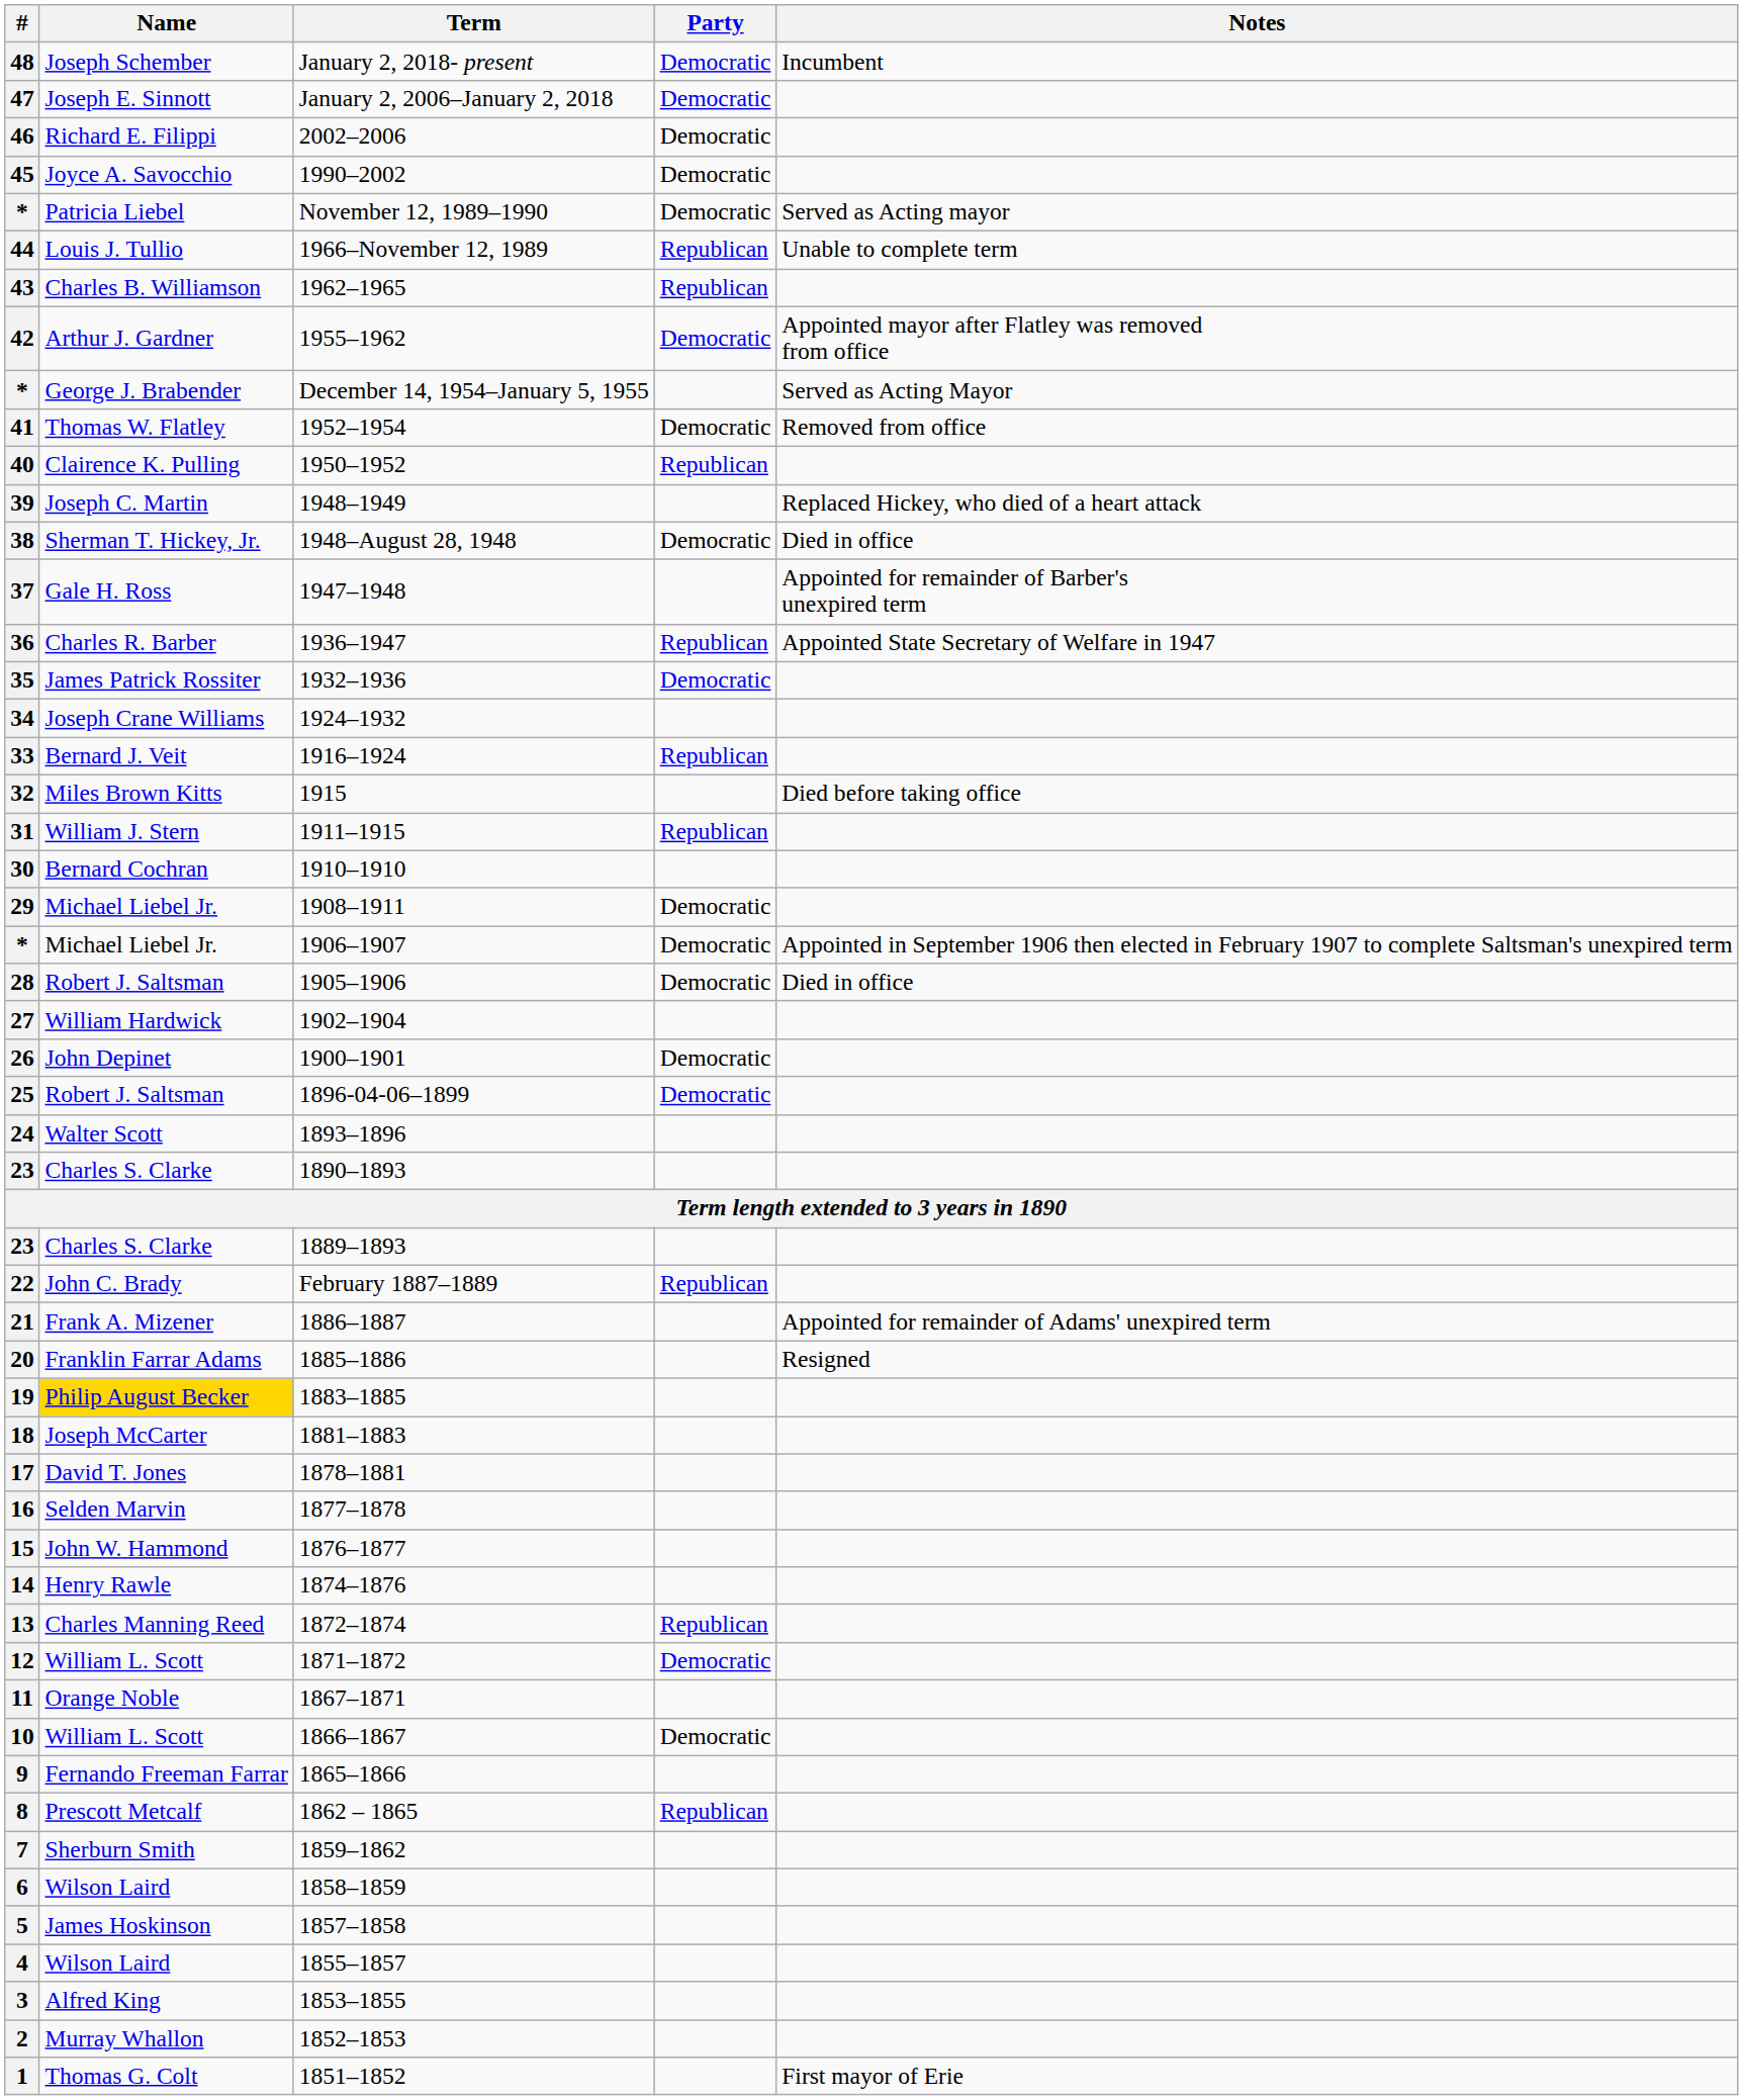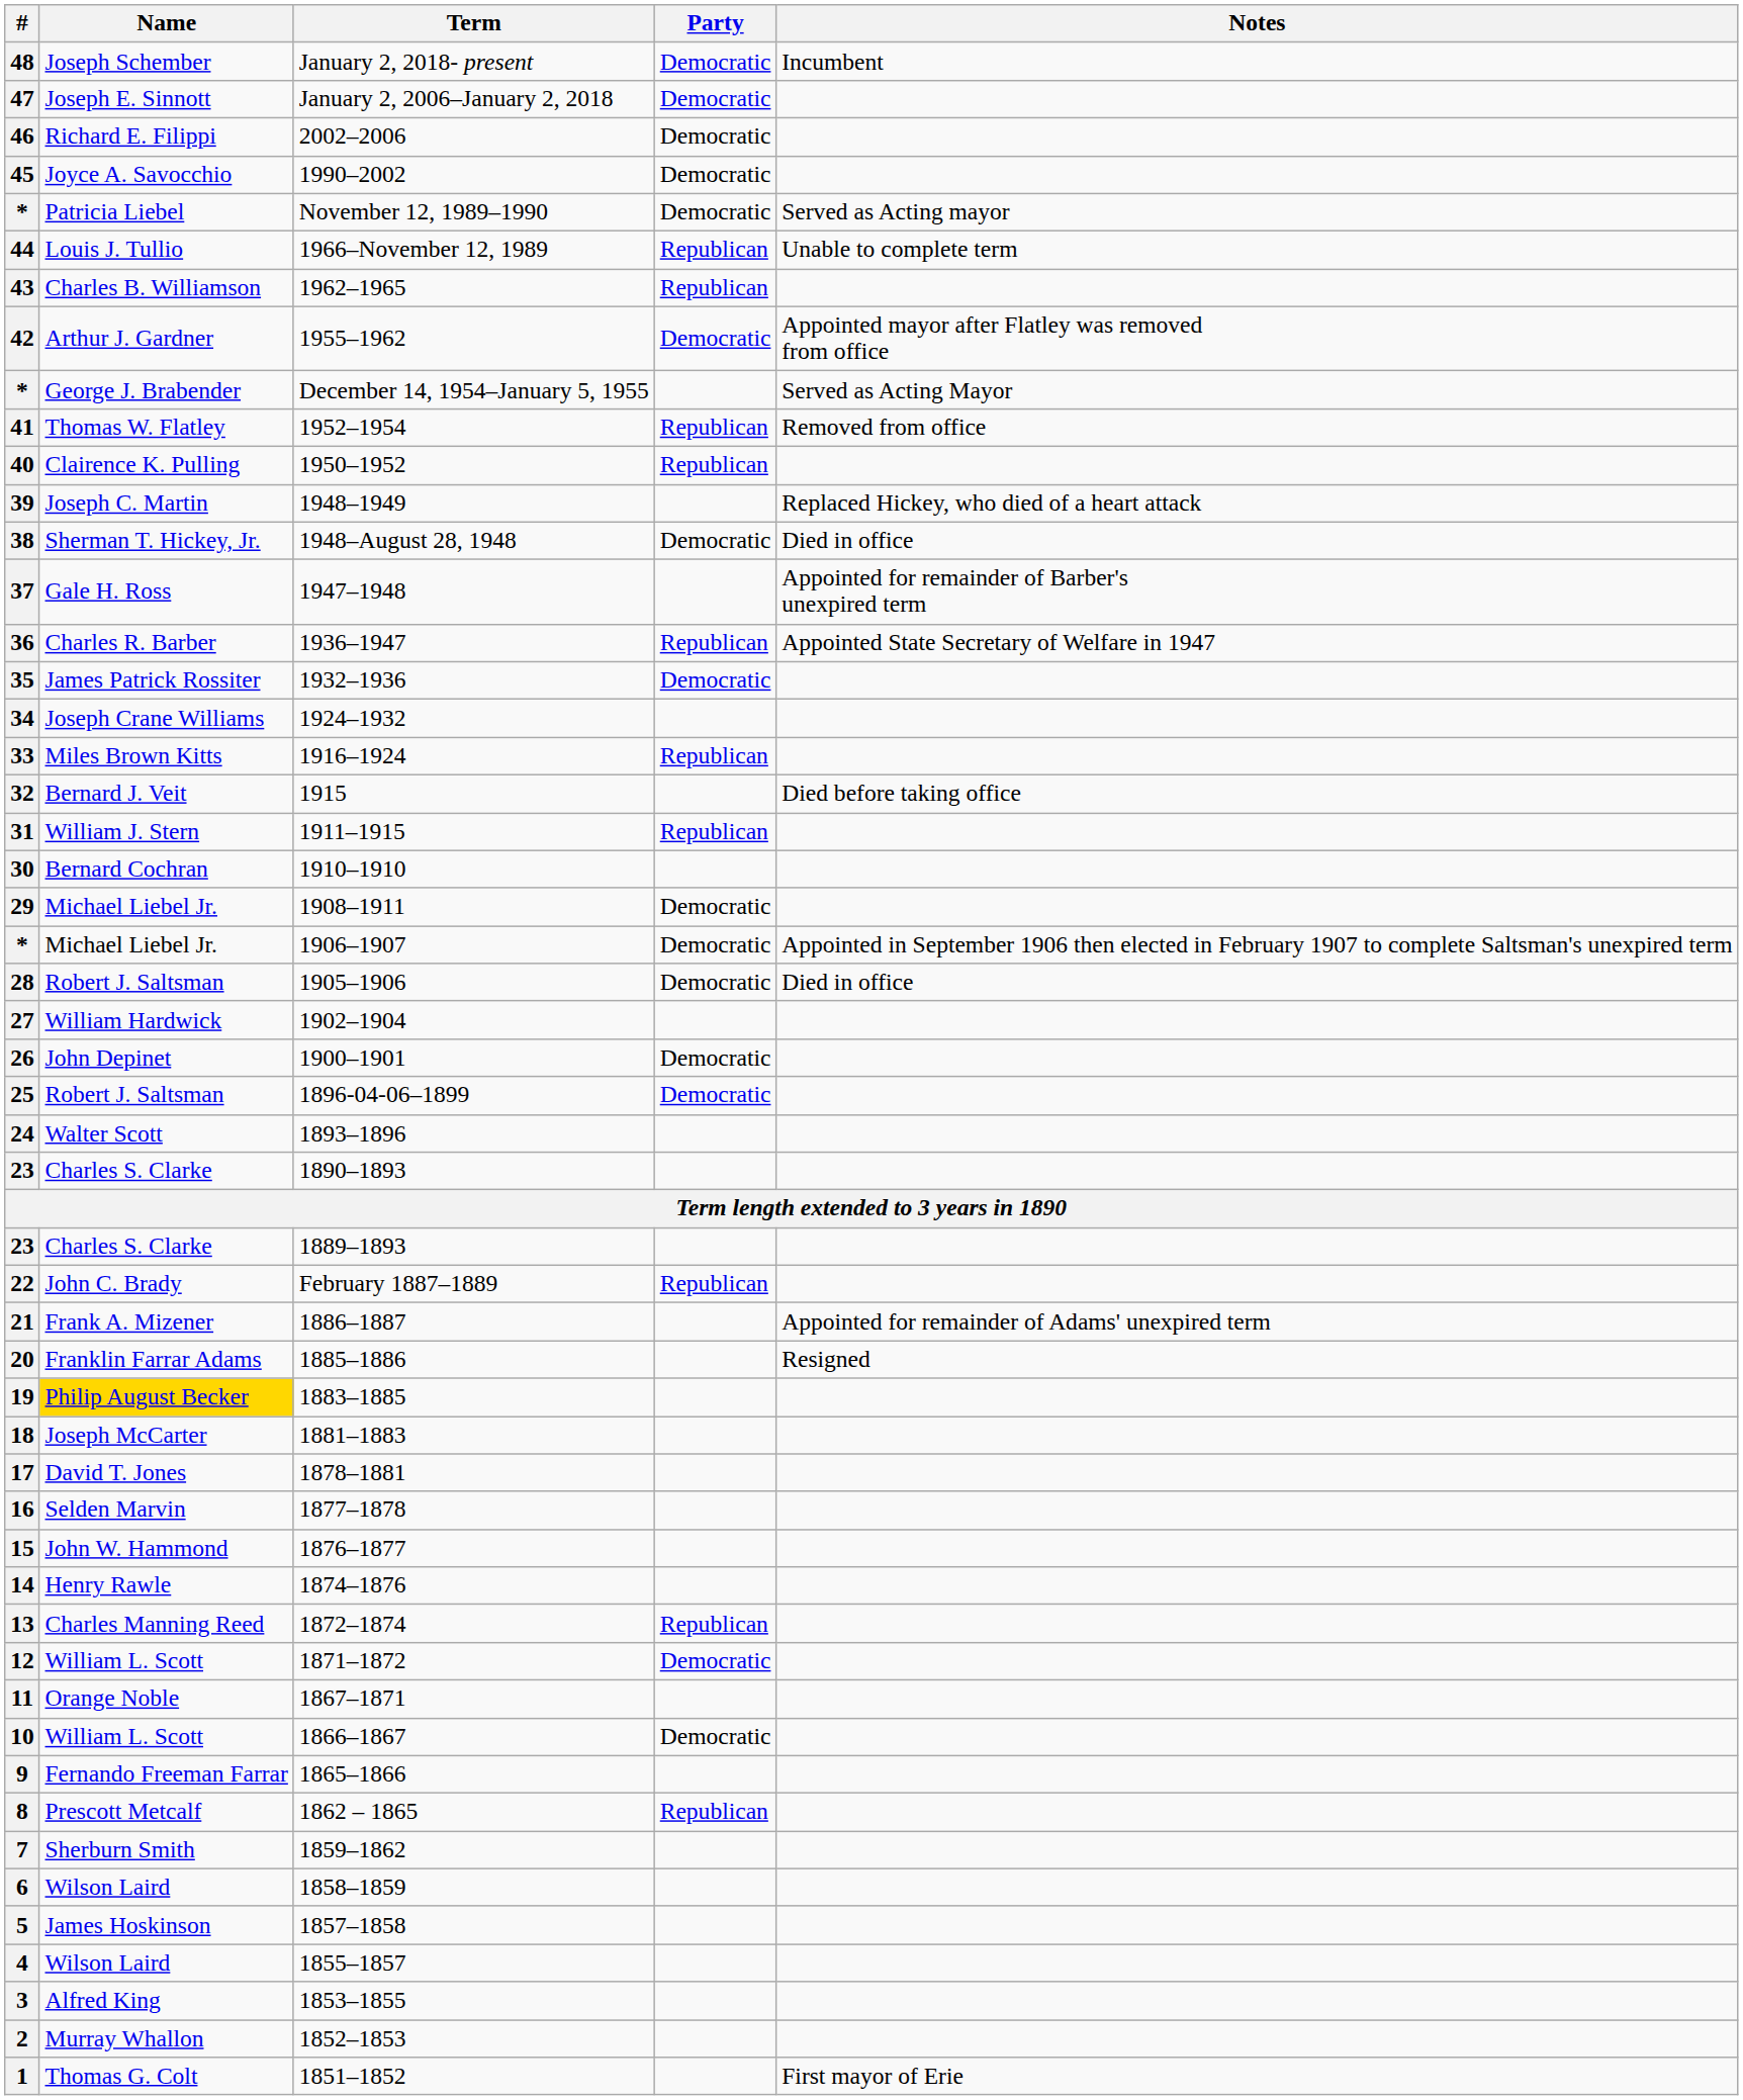 <table class="wikitable">
 <tr>
 <th>#</th>
 <th>Name</th>
 <th>Term</th>
 <th><a href='#'>Party</a></th>
 <th>Notes</th>
 </tr>
 <tr>
 <th>48</th>
 <td><a href='#'>Joseph Schember</a></td>
 <td>January 2, 2018- <em>present</em></td>
 <td><a href='#'>Democratic</a></td>
 <td>Incumbent</td>
 </tr>
 <tr>
 <th>47</th>
 <td><a href='#'>Joseph E. Sinnott</a></td>
 <td>January 2, 2006–January 2, 2018</td>
 <td><a href='#'>Democratic</a></td>
 <td></td>
 </tr>
 <tr>
 <th>46</th>
 <td><a href='#'>Richard E. Filippi</a></td>
 <td>2002–2006</td>
 <td>Democratic</td>
 <td></td>
 </tr>
 <tr>
 <th>45</th>
 <td><a href='#'>Joyce A. Savocchio</a></td>
 <td>1990–2002</td>
 <td>Democratic</td>
 <td></td>
 </tr>
 <tr>
 <th>*</th>
 <td><a href='#'>Patricia Liebel</a></td>
 <td>November 12, 1989–1990</td>
 <td>Democratic</td>
 <td>Served as Acting mayor</td>
 </tr>
 <tr>
 <th>44</th>
 <td><a href='#'>Louis J. Tullio</a></td>
 <td>1966–November 12, 1989</td>
 <td><a href='#'>Republican</a></td>
 <td>Unable to complete term</td>
 </tr>
 <tr>
 <th>43</th>
 <td><a href='#'>Charles B. Williamson</a></td>
 <td>1962–1965</td>
 <td><a href='#'>Republican</a></td>
 <td></td>
 </tr>
 <tr>
 <th>42</th>
 <td><a href='#'>Arthur J. Gardner</a></td>
 <td>1955–1962</td>
 <td><a href='#'>Democratic</a></td>
 <td>Appointed mayor after Flatley was removed<br> from office</td>
 </tr>
 <tr>
 <th>*</th>
 <td><a href='#'>George J. Brabender</a></td>
 <td>December 14, 1954–January 5, 1955</td>
 <td></td>
 <td>Served as Acting Mayor</td>
 </tr>
 <tr>
 <th>41</th>
 <td><a href='#'>Thomas W. Flatley</a></td>
 <td>1952–1954</td>
-<td>Democratic</td>
+<td><a href='#'>Republican</a></td>
 <td>Removed from office</td>
 </tr>
 <tr>
 <th>40</th>
 <td><a href='#'>Clairence K. Pulling</a></td>
 <td>1950–1952</td>
 <td><a href='#'>Republican</a></td>
 <td></td>
 </tr>
 <tr>
 <th>39</th>
 <td><a href='#'>Joseph C. Martin</a></td>
 <td>1948–1949</td>
 <td></td>
 <td>Replaced Hickey, who died of a heart attack</td>
 </tr>
 <tr>
 <th>38</th>
 <td><a href='#'>Sherman T. Hickey, Jr.</a></td>
 <td>1948–August 28, 1948</td>
 <td>Democratic</td>
 <td>Died in office</td>
 </tr>
 <tr>
 <th>37</th>
 <td><a href='#'>Gale H. Ross</a></td>
 <td>1947–1948</td>
 <td></td>
 <td>Appointed for remainder of Barber's<br>unexpired term</td>
 </tr>
 <tr>
 <th>36</th>
 <td><a href='#'>Charles R. Barber</a></td>
 <td>1936–1947</td>
 <td><a href='#'>Republican</a></td>
 <td>Appointed State Secretary of Welfare in 1947</td>
 </tr>
 <tr>
 <th>35</th>
 <td><a href='#'>James Patrick Rossiter</a></td>
 <td>1932–1936</td>
 <td><a href='#'>Democratic</a></td>
 <td></td>
 </tr>
 <tr>
 <th>34</th>
 <td><a href='#'>Joseph Crane Williams</a></td>
 <td>1924–1932</td>
 <td></td>
 <td></td>
 </tr>
 <tr>
 <th>33</th>
-<td><a href='#'>Bernard J. Veit</a></td>
+<td><a href='#'>Miles Brown Kitts</a></td>
 <td>1916–1924</td>
 <td><a href='#'>Republican</a></td>
 <td></td>
 </tr>
 <tr>
 <th>32</th>
-<td><a href='#'>Miles Brown Kitts</a></td>
+<td><a href='#'>Bernard J. Veit</a></td>
 <td>1915</td>
 <td></td>
 <td>Died before taking office</td>
 </tr>
 <tr>
 <th>31</th>
 <td><a href='#'>William J. Stern</a></td>
 <td>1911–1915</td>
 <td><a href='#'>Republican</a></td>
 <td></td>
 </tr>
 <tr>
 <th>30</th>
 <td><a href='#'>Bernard Cochran</a></td>
 <td>1910–1910</td>
 <td></td>
 </tr>
 <tr>
 <th>29</th>
 <td><a href='#'>Michael Liebel Jr.</a></td>
 <td>1908–1911</td>
 <td>Democratic</td>
 <td></td>
 </tr>
 <tr>
 <th>*</th>
 <td>Michael Liebel Jr.</td>
 <td>1906–1907</td>
 <td>Democratic</td>
 <td>Appointed in September 1906 then elected in February 1907 to complete Saltsman's unexpired term</td>
 </tr>
 <tr>
 <th>28</th>
 <td><a href='#'>Robert J. Saltsman</a></td>
 <td>1905–1906</td>
 <td>Democratic</td>
 <td>Died in office</td>
 </tr>
 <tr>
 <th>27</th>
 <td><a href='#'>William Hardwick</a></td>
 <td>1902–1904</td>
 <td></td>
 <td></td>
 </tr>
 <tr>
 <th>26</th>
 <td><a href='#'>John Depinet</a></td>
 <td>1900–1901</td>
 <td>Democratic</td>
 <td></td>
 </tr>
 <tr>
 <th>25</th>
 <td><a href='#'>Robert J. Saltsman</a></td>
 <td>1896-04-06–1899</td>
 <td><a href='#'>Democratic</a></td>
 <td></td>
 </tr>
 <tr>
 <th>24</th>
 <td><a href='#'>Walter Scott</a></td>
 <td>1893–1896</td>
 <td></td>
 <td></td>
 </tr>
 <tr>
 <th>23</th>
 <td><a href='#'>Charles S. Clarke</a></td>
 <td>1890–1893</td>
 <td></td>
 <td></td>
 </tr>
 <tr>
 <th colspan="5" align="center"><em>Term length extended to 3 years in 1890</em></th>
 </tr>
 <tr>
 <th>23</th>
 <td><a href='#'>Charles S. Clarke</a></td>
 <td>1889–1893</td>
 <td></td>
 <td></td>
 </tr>
 <tr>
 <th>22</th>
 <td><a href='#'>John C. Brady</a></td>
 <td>February 1887–1889</td>
 <td><a href='#'>Republican</a></td>
 <td></td>
 </tr>
 <tr>
 <th>21</th>
 <td><a href='#'>Frank A. Mizener</a></td>
 <td>1886–1887</td>
 <td></td>
 <td>Appointed for remainder of Adams' unexpired term</td>
 </tr>
 <tr>
 <th>20</th>
 <td><a href='#'>Franklin Farrar Adams</a></td>
 <td>1885–1886</td>
 <td></td>
 <td>Resigned</td>
 </tr>
 <tr>
 <th>19</th>
 <td style="background: gold;"><a href='#'>Philip August Becker</a></td>
 <td>1883–1885</td>
 <td></td>
 <td></td>
 </tr>
 <tr>
 <th>18</th>
 <td><a href='#'>Joseph McCarter</a></td>
 <td>1881–1883</td>
 <td></td>
 <td></td>
 </tr>
 <tr>
 <th>17</th>
 <td><a href='#'>David T. Jones</a></td>
 <td>1878–1881</td>
 <td></td>
 <td></td>
 </tr>
 <tr>
 <th>16</th>
 <td><a href='#'>Selden Marvin</a></td>
 <td>1877–1878</td>
 <td></td>
 <td></td>
 </tr>
 <tr>
 <th>15</th>
 <td><a href='#'>John W. Hammond</a></td>
 <td>1876–1877</td>
 <td></td>
 <td></td>
 </tr>
 <tr>
 <th>14</th>
 <td><a href='#'>Henry Rawle</a></td>
 <td>1874–1876</td>
 <td></td>
 <td></td>
 </tr>
 <tr>
 <th>13</th>
 <td><a href='#'>Charles Manning Reed</a></td>
 <td>1872–1874</td>
 <td><a href='#'>Republican</a></td>
 <td></td>
 </tr>
 <tr>
 <th>12</th>
 <td><a href='#'>William L. Scott</a></td>
 <td>1871–1872</td>
 <td><a href='#'>Democratic</a></td>
 <td></td>
 </tr>
 <tr>
 <th>11</th>
 <td><a href='#'>Orange Noble</a></td>
 <td>1867–1871</td>
 <td></td>
 <td></td>
 </tr>
 <tr>
 <th>10</th>
 <td><a href='#'>William L. Scott</a></td>
 <td>1866–1867</td>
 <td>Democratic</td>
 <td></td>
 </tr>
 <tr>
 <th>9</th>
 <td><a href='#'>Fernando Freeman Farrar</a></td>
 <td>1865–1866</td>
 <td></td>
 <td></td>
 </tr>
 <tr>
 <th>8</th>
 <td><a href='#'>Prescott Metcalf</a></td>
 <td>1862 – 1865</td>
 <td><a href='#'>Republican</a></td>
 <td></td>
 </tr>
 <tr>
 <th>7</th>
 <td><a href='#'>Sherburn Smith</a></td>
 <td>1859–1862</td>
 <td></td>
 <td></td>
 </tr>
 <tr>
 <th>6</th>
 <td><a href='#'>Wilson Laird</a></td>
 <td>1858–1859</td>
 <td></td>
 <td></td>
 </tr>
 <tr>
 <th>5</th>
 <td><a href='#'>James Hoskinson</a></td>
 <td>1857–1858</td>
 <td></td>
 <td></td>
 </tr>
 <tr>
 <th>4</th>
 <td><a href='#'>Wilson Laird</a></td>
 <td>1855–1857</td>
 <td></td>
 <td></td>
 </tr>
 <tr>
 <th>3</th>
 <td><a href='#'>Alfred King</a></td>
 <td>1853–1855</td>
 <td></td>
 <td></td>
 </tr>
 <tr>
 <th>2</th>
 <td><a href='#'>Murray Whallon</a></td>
 <td>1852–1853</td>
 <td></td>
 <td></td>
 </tr>
 <tr>
 <th>1</th>
 <td><a href='#'>Thomas G. Colt</a></td>
 <td>1851–1852</td>
 <td></td>
 <td>First mayor of Erie</td>
 </tr>
 </table>
